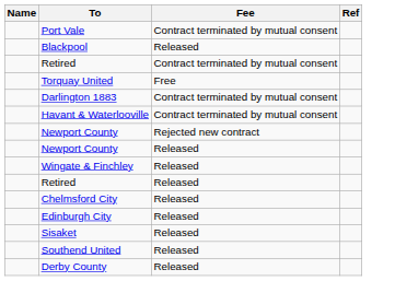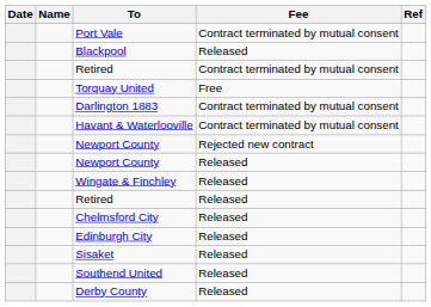 <table class="wikitable sortable plainrowheaders">
 <tr>
+<th scope=col>Date</th>
 <th scope=col>Name</th>
 <th scope=col>To</th>
 <th scope=col>Fee</th>
 <th scope=col class=unsortable>Ref</th>
 </tr>
 <tr>
+<th scope=row></th>
 <td></td>
 <td><a href='#'>Port Vale</a></td>
 <td>Contract terminated by mutual consent</td>
 <td style="text-align:center;"></td>
 </tr>
 <tr>
+<th scope=row></th>
 <td></td>
 <td><a href='#'>Blackpool</a></td>
 <td>Released</td>
 <td style="text-align:center;"></td>
 </tr>
 <tr>
+<th scope=row></th>
 <td></td>
 <td>Retired</td>
 <td>Contract terminated by mutual consent</td>
 <td style="text-align:center;"></td>
 </tr>
 <tr>
+<th scope=row></th>
 <td></td>
 <td><a href='#'>Torquay United</a></td>
 <td>Free</td>
 <td style="text-align:center;"></td>
 </tr>
 <tr>
+<th scope=row></th>
 <td></td>
 <td><a href='#'>Darlington 1883</a></td>
 <td>Contract terminated by mutual consent</td>
 <td style="text-align:center;"></td>
 </tr>
 <tr>
+<th scope=row></th>
 <td></td>
 <td><a href='#'>Havant & Waterlooville</a></td>
 <td>Contract terminated by mutual consent</td>
 <td style="text-align:center;"></td>
 </tr>
 <tr>
+<th scope=row></th>
 <td></td>
 <td><a href='#'>Newport County</a></td>
 <td>Rejected new contract</td>
 <td style="text-align:center;"></td>
 </tr>
 <tr>
+<th scope=row></th>
 <td></td>
 <td><a href='#'>Newport County</a></td>
 <td>Released</td>
 <td style="text-align:center;"></td>
 </tr>
 <tr>
+<th scope=row></th>
 <td></td>
 <td><a href='#'>Wingate & Finchley</a></td>
 <td>Released</td>
 <td style="text-align:center;"></td>
 </tr>
 <tr>
+<th scope=row></th>
 <td></td>
 <td>Retired</td>
 <td>Released</td>
 <td style="text-align:center;"></td>
 </tr>
 <tr>
+<th scope=row></th>
 <td></td>
 <td><a href='#'>Chelmsford City</a></td>
 <td>Released</td>
 <td style="text-align:center;"></td>
 </tr>
 <tr>
+<th scope=row></th>
 <td></td>
 <td><a href='#'>Edinburgh City</a></td>
 <td>Released</td>
 <td style="text-align:center;"></td>
 </tr>
 <tr>
+<th scope=row></th>
 <td></td>
 <td><a href='#'>Sisaket</a></td>
 <td>Released</td>
 <td style="text-align:center;"></td>
 </tr>
 <tr>
+<th scope=row></th>
 <td></td>
 <td><a href='#'>Southend United</a></td>
 <td>Released</td>
 <td style="text-align:center;"></td>
 </tr>
 <tr>
+<th scope=row></th>
 <td></td>
 <td><a href='#'>Derby County</a></td>
 <td>Released</td>
 <td style="text-align:center;"></td>
 </tr>
 </table>
